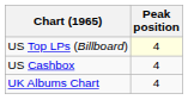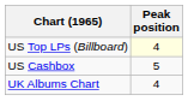 <table class="wikitable">
 <tr>
 <th>Chart (1965)</th>
 <th>Peak<br>position</th>
 </tr>
 <tr>
 <td>US <a href='#'>Top LPs</a> (<em>Billboard</em>)</td>
 <td align="center" style="background: lightyellow;">4</td>
 </tr>
 <tr>
 <td>US <a href='#'>Cashbox</a></td>
-<td align="center">4</td>
+<td align="center">5</td>
 </tr>
 <tr>
 <td><a href='#'>UK Albums Chart</a></td>
 <td align="center">4</td>
 </tr>
 </table>
